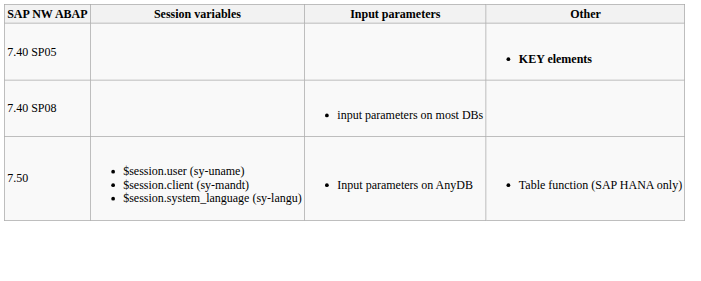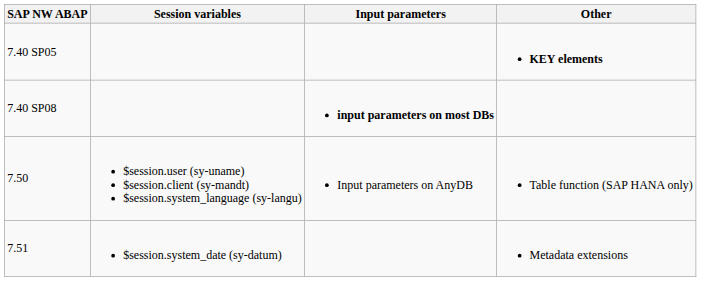 <table class="wikitable">
 <tr>
 <th>SAP NW ABAP</th>
 <th>Session variables</th>
 <th>Input parameters</th>
 <th>Other</th>
 </tr>
 <tr>
 <td>7.40 SP05</td>
 <td></td>
 <td></td>
 <td><strong><br><ul><li>KEY elements</li></ul></strong></td>
 </tr>
 <tr>
 <td>7.40 SP08</td>
 <td></td>
-<td><br><ul><li>input parameters on most DBs</li></ul></td>
+<td><strong><br><ul><li>input parameters on most DBs</li></ul></strong></td>
 <td></td>
 </tr>
 <tr>
 <td>7.50</td>
 <td><br><ul><li>$session.user (sy-uname)</li><li>$session.client (sy-mandt)</li><li>$session.system_language (sy-langu)</li></ul></td>
 <td><br><ul><li>Input parameters on AnyDB</li></ul></td>
 <td><br><ul><li>Table function (SAP HANA only)</li></ul></td>
 </tr>
+<tr>
+<td>7.51</td>
+<td><br><ul><li>$session.system_date (sy-datum)</li></ul></td>
+<td></td>
+<td><br><ul><li>Metadata extensions</li></ul></td>
+</tr>
 </table>
